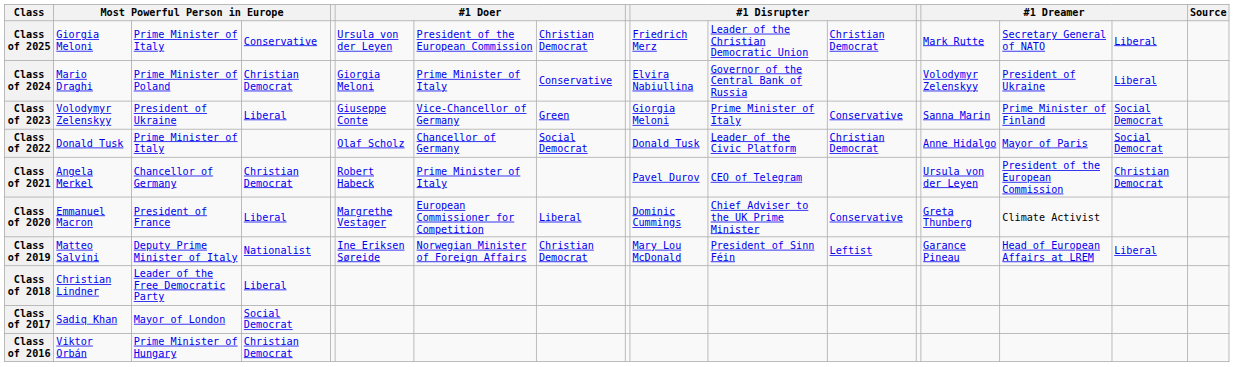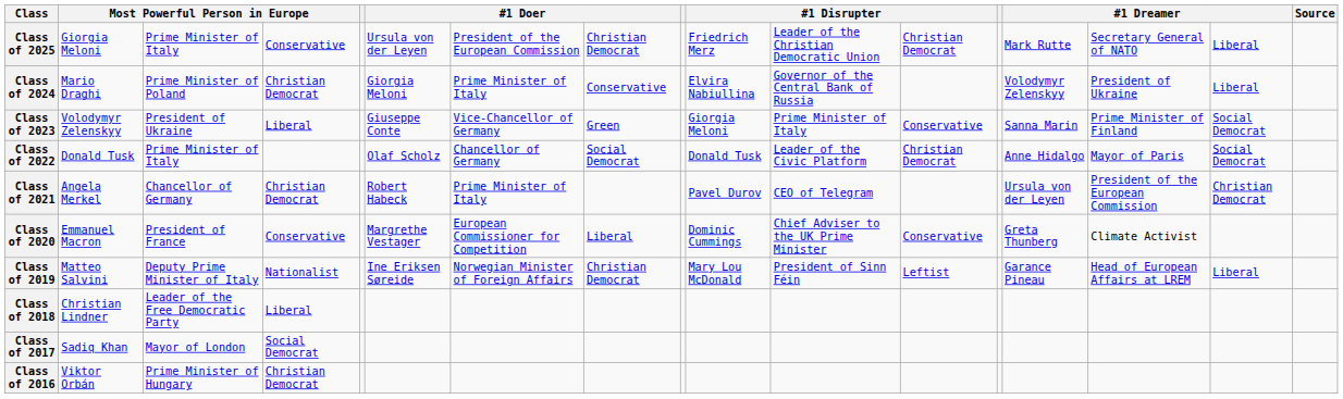 <table class="wikitable" style="text-align:right;">
 <tr>
 <th>Class</th>
 <th colspan=3>Most Powerful Person in Europe</th>
 <th></th>
 <th colspan=3>#1 Doer</th>
 <th></th>
 <th colspan=3>#1 Disrupter</th>
 <th></th>
 <th colspan=3>#1 Dreamer</th>
 <th>Source</th>
 </tr>
 <tr>
 <th>Class of 2025</th>
 <td align="left"> <a href='#'>Giorgia Meloni</a></td>
 <td align="left"><a href='#'>Prime Minister of Italy</a></td>
 <td align="left"><a href='#'>Conservative</a></td>
 <td></td>
 <td align="left"> <a href='#'>Ursula von der Leyen</a></td>
 <td align="left"><a href='#'>President of the European Commission</a></td>
 <td align="left"><a href='#'>Christian Democrat</a></td>
 <td></td>
 <td align="left"> <a href='#'>Friedrich Merz</a></td>
 <td align="left"><a href='#'>Leader of the Christian Democratic Union</a></td>
 <td align="left"><a href='#'>Christian Democrat</a></td>
 <td></td>
 <td align="left"> <a href='#'>Mark Rutte</a></td>
 <td align="left"><a href='#'>Secretary General of NATO</a></td>
 <td align="left"><a href='#'>Liberal</a></td>
 <td></td>
 </tr>
 <tr>
 <th>Class of 2024</th>
 <td align="left"> <a href='#'>Mario Draghi</a></td>
 <td align="left"><a href='#'>Prime Minister of Poland</a></td>
 <td align="left"><a href='#'>Christian Democrat</a></td>
 <td></td>
 <td align="left"> <a href='#'>Giorgia Meloni</a></td>
 <td align="left"><a href='#'>Prime Minister of Italy</a></td>
 <td align="left"><a href='#'>Conservative</a></td>
 <td></td>
 <td align="left"> <a href='#'>Elvira Nabiullina</a></td>
 <td align="left"><a href='#'>Governor of the Central Bank of Russia</a></td>
 <td></td>
 <td></td>
 <td align="left"> <a href='#'>Volodymyr Zelenskyy</a></td>
 <td align="left"><a href='#'>President of Ukraine</a></td>
 <td align="left"><a href='#'>Liberal</a></td>
 <td></td>
 </tr>
 <tr>
 <th>Class of 2023</th>
 <td align="left"> <a href='#'>Volodymyr Zelenskyy</a></td>
 <td align="left"><a href='#'>President of Ukraine</a></td>
 <td align="left"><a href='#'>Liberal</a></td>
 <td></td>
 <td align="left"> <a href='#'>Giuseppe Conte</a></td>
 <td align="left"><a href='#'>Vice-Chancellor of Germany</a></td>
 <td align="left"><a href='#'>Green</a></td>
 <td></td>
 <td align="left"> <a href='#'>Giorgia Meloni</a></td>
 <td align="left"><a href='#'>Prime Minister of Italy</a></td>
 <td align="left"><a href='#'>Conservative</a></td>
 <td></td>
 <td align="left"> <a href='#'>Sanna Marin</a></td>
 <td align="left"><a href='#'>Prime Minister of Finland</a></td>
 <td align="left"><a href='#'>Social Democrat</a></td>
 <td></td>
 </tr>
 <tr>
 <th>Class of 2022</th>
 <td align="left"> <a href='#'>Donald Tusk</a></td>
 <td align="left"><a href='#'>Prime Minister of Italy</a></td>
 <td align="left"></td>
 <td></td>
 <td align="left"> <a href='#'>Olaf Scholz</a></td>
 <td align="left"><a href='#'>Chancellor of Germany</a></td>
 <td align="left"><a href='#'>Social Democrat</a></td>
 <td></td>
 <td align="left"> <a href='#'>Donald Tusk</a></td>
 <td align="left"><a href='#'>Leader of the Civic Platform</a></td>
 <td align="left"><a href='#'>Christian Democrat</a></td>
 <td></td>
 <td align="left"> <a href='#'>Anne Hidalgo</a></td>
 <td align="left"><a href='#'>Mayor of Paris</a></td>
 <td align="left"><a href='#'>Social Democrat</a></td>
 <td></td>
 </tr>
 <tr>
 <th>Class of 2021</th>
 <td align="left"> <a href='#'>Angela Merkel</a></td>
 <td align="left"><a href='#'>Chancellor of Germany</a></td>
 <td align="left"><a href='#'>Christian Democrat</a></td>
 <td></td>
 <td align="left"> <a href='#'>Robert Habeck</a></td>
 <td align="left"><a href='#'>Prime Minister of Italy</a></td>
 <td></td>
 <td></td>
 <td align="left"> <a href='#'>Pavel Durov</a></td>
 <td align="left"><a href='#'>CEO of Telegram</a></td>
 <td></td>
 <td></td>
 <td align="left"> <a href='#'>Ursula von der Leyen</a></td>
 <td align="left"><a href='#'>President of the European Commission</a></td>
 <td align="left"><a href='#'>Christian Democrat</a></td>
 <td></td>
 </tr>
 <tr>
 <th>Class of 2020</th>
 <td align="left"> <a href='#'>Emmanuel Macron</a></td>
 <td align="left"><a href='#'>President of France</a></td>
-<td align="left"><a href='#'>Liberal</a></td>
+<td align="left"><a href='#'>Conservative</a></td>
 <td></td>
 <td align="left"> <a href='#'>Margrethe Vestager</a></td>
 <td align="left"><a href='#'>European Commissioner for Competition</a></td>
 <td align="left"><a href='#'>Liberal</a></td>
 <td></td>
 <td align="left"> <a href='#'>Dominic Cummings</a></td>
 <td align="left"><a href='#'>Chief Adviser to the UK Prime Minister</a></td>
 <td align="left"><a href='#'>Conservative</a></td>
 <td></td>
 <td align="left"> <a href='#'>Greta Thunberg</a></td>
 <td align="left">Climate Activist</td>
 <td></td>
 <td></td>
 </tr>
 <tr>
 <th>Class of 2019</th>
 <td align="left"> <a href='#'>Matteo Salvini</a></td>
 <td align="left"><a href='#'>Deputy Prime Minister of Italy</a></td>
 <td align="left"><a href='#'>Nationalist</a></td>
 <td></td>
 <td align="left"> <a href='#'>Ine Eriksen Søreide</a></td>
 <td align="left"><a href='#'>Norwegian Minister of Foreign Affairs</a></td>
 <td align="left"><a href='#'>Christian Democrat</a></td>
 <td></td>
 <td align="left"> <a href='#'>Mary Lou McDonald</a></td>
 <td align="left"><a href='#'>President of Sinn Féin</a></td>
 <td align="left"><a href='#'>Leftist</a></td>
 <td></td>
 <td align="left"> <a href='#'>Garance Pineau</a></td>
 <td align="left"><a href='#'>Head of European Affairs at LREM</a></td>
 <td align="left"><a href='#'>Liberal</a></td>
 <td></td>
 </tr>
 <tr>
 <th>Class of 2018</th>
 <td align="left"> <a href='#'>Christian Lindner</a></td>
 <td align="left"><a href='#'>Leader of the Free Democratic Party</a></td>
 <td align="left"><a href='#'>Liberal</a></td>
 <td></td>
 <td></td>
 <td></td>
 <td></td>
 <td></td>
 <td></td>
 <td></td>
 <td></td>
 <td></td>
 <td></td>
 <td></td>
 <td></td>
 <td></td>
 </tr>
 <tr>
 <th>Class of 2017</th>
 <td align="left"> <a href='#'>Sadiq Khan</a></td>
 <td align="left"><a href='#'>Mayor of London</a></td>
 <td align="left"><a href='#'>Social Democrat</a></td>
 <td></td>
 <td></td>
 <td></td>
 <td></td>
 <td></td>
 <td></td>
 <td></td>
 <td></td>
 <td></td>
 <td></td>
 <td></td>
 <td></td>
 <td></td>
 </tr>
 <tr>
 <th>Class of 2016</th>
 <td align="left"> <a href='#'>Viktor Orbán</a></td>
 <td align="left"><a href='#'>Prime Minister of Hungary</a></td>
 <td align="left"><a href='#'>Christian Democrat</a></td>
 <td></td>
 <td></td>
 <td></td>
 <td></td>
 <td></td>
 <td></td>
 <td></td>
 <td></td>
 <td></td>
 <td></td>
 <td></td>
 <td></td>
 <td></td>
 </tr>
 </table>
